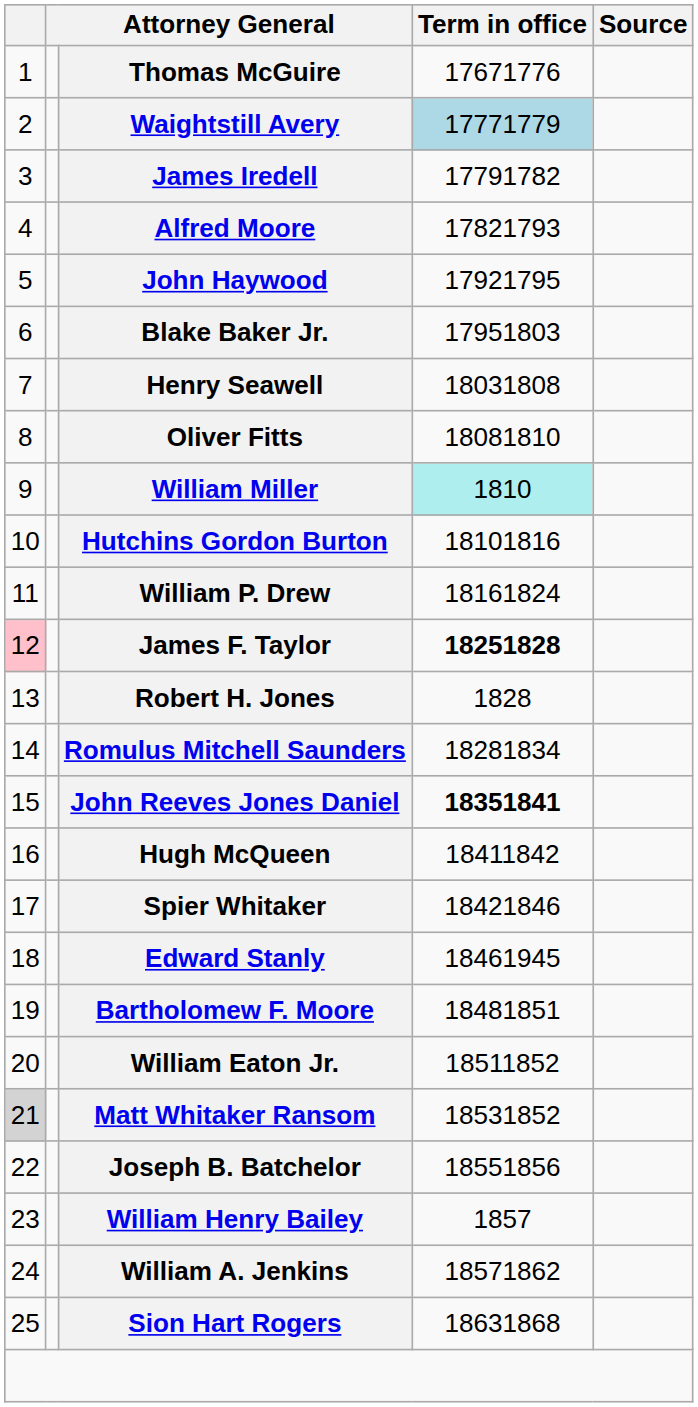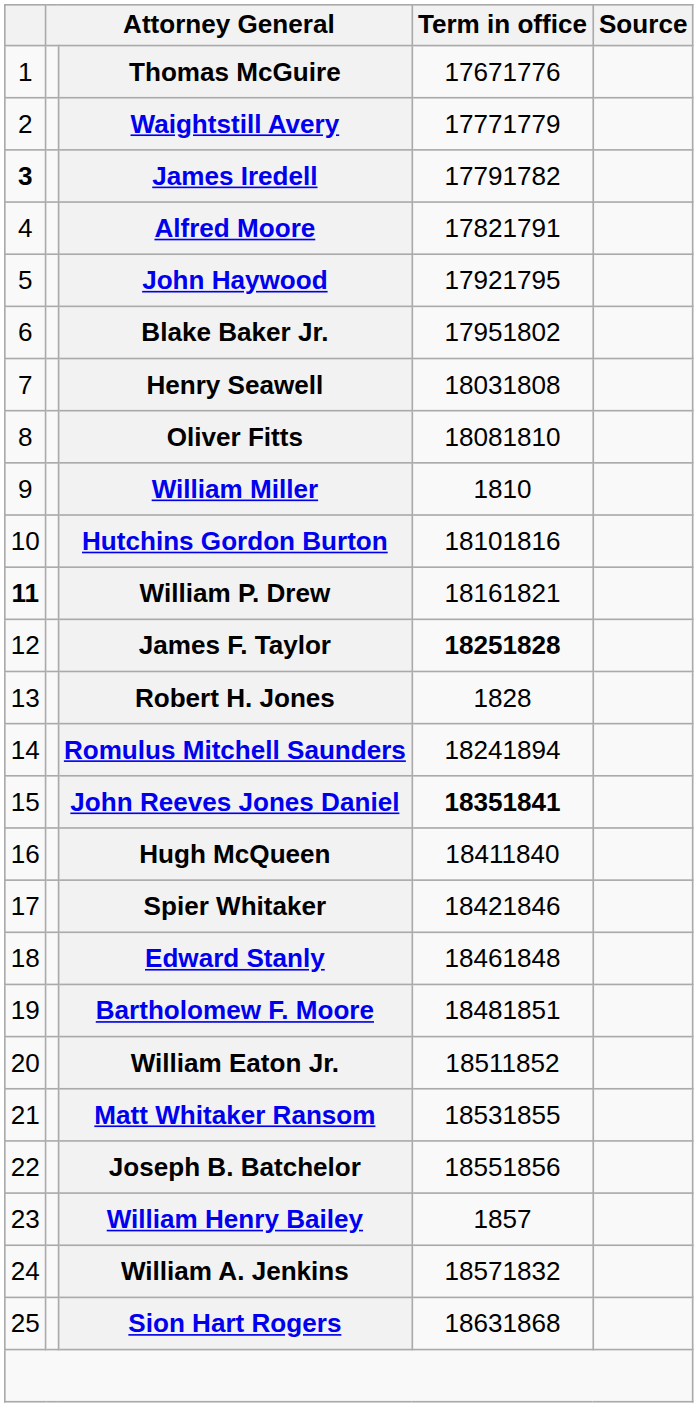 <table class="wikitable sortable" style="text-align:center;">
 <tr>
 <th scope="col" data-sort-type="number"></th>
 <th scope="col" colspan="2">Attorney General</th>
 <th scope="col">Term in office</th>
 <th scope="col">Source</th>
 </tr>
 <tr style="height:2em;">
 <td>1</td>
 <td data-sort-value="McGuire, Thomas"></td>
 <th scope="row">Thomas McGuire</th>
 <td>17671776</td>
 <td "source"></td>
 </tr>
 <tr style="height:2em;">
 <td>2</td>
 <td data-sort-value="Avery, Waightstill"></td>
 <th scope="row"><a href='#'>Waightstill Avery</a></th>
-<td style="background: lightblue;">17771779</td>
+<td>17771779</td>
 <td "source"></td>
 </tr>
 <tr style="height:2em;">
-<td>3</td>
+<td><strong>3</strong></td>
 <td data-sort-value="Iredell, James"></td>
 <th scope="row"><a href='#'>James Iredell</a></th>
 <td>17791782</td>
 <td "source"></td>
 </tr>
 <tr style="height:2em;">
 <td>4</td>
 <td data-sort-value="Moore, Alfred"></td>
 <th scope="row"><a href='#'>Alfred Moore</a></th>
-<td>17821793</td>
+<td>17821791</td>
 <td "source"></td>
 </tr>
 <tr style="height:2em;">
 <td>5</td>
 <td data-sort-value="Haywood, John"></td>
 <th scope="row"><a href='#'>John Haywood</a></th>
 <td>17921795</td>
 <td "source"></td>
 </tr>
 <tr style="height:2em;">
 <td>6</td>
 <td data-sort-value="Baker, Blake Jr."></td>
 <th scope="row">Blake Baker Jr.</th>
-<td>17951803</td>
+<td>17951802</td>
 <td "source"></td>
 </tr>
 <tr style="height:2em;">
 <td>7</td>
 <td data-sort-value="Seawell, Henry"></td>
 <th scope="row">Henry Seawell</th>
 <td>18031808</td>
 <td "source"></td>
 </tr>
 <tr style="height:2em;">
 <td>8</td>
 <td data-sort-value="Fitts, Oliver"></td>
 <th scope="row">Oliver Fitts</th>
 <td>18081810</td>
 <td "source"></td>
 </tr>
 <tr style="height:2em;">
 <td>9</td>
 <td data-sort-value="Miller, William"></td>
 <th scope="row"><a href='#'>William Miller</a></th>
-<td style="background: paleturquoise;">1810</td>
+<td>1810</td>
 <td "source"></td>
 </tr>
 <tr style="height:2em;">
 <td>10</td>
 <td data-sort-value="Burton, Hutchins Gordon"></td>
 <th scope="row"><a href='#'>Hutchins Gordon Burton</a></th>
 <td>18101816</td>
 <td "source"></td>
 </tr>
 <tr style="height:2em;">
-<td>11</td>
+<td><strong>11</strong></td>
 <td data-sort-value="Drew, William P."></td>
 <th scope="row">William P. Drew</th>
-<td>18161824</td>
+<td>18161821</td>
 <td "source"></td>
 </tr>
 <tr style="height:2em;">
-<td style="background: pink;">12</td>
+<td>12</td>
 <td data-sort-value="Taylor, James F."></td>
 <th scope="row">James F. Taylor</th>
 <td><strong>18251828</strong></td>
 <td "source"></td>
 </tr>
 <tr style="height:2em;">
 <td>13</td>
 <td data-sort-value="Jones, Robert H."></td>
 <th scope="row">Robert H. Jones</th>
 <td>1828</td>
 <td "source"></td>
 </tr>
 <tr style="height:2em;">
 <td>14</td>
 <td data-sort-value="Saunders, Romulus Mitchell"></td>
 <th scope="row"><a href='#'>Romulus Mitchell Saunders</a></th>
-<td>18281834</td>
+<td>18241894</td>
 <td "source"></td>
 </tr>
 <tr style="height:2em;">
 <td>15</td>
 <td data-sort-value="Daniel, John Reeves Jones"></td>
 <th scope="row"><a href='#'>John Reeves Jones Daniel</a></th>
 <td><strong>18351841</strong></td>
 <td "source"></td>
 </tr>
 <tr style="height:2em;">
 <td>16</td>
 <td data-sort-value="McQueen, Hugh"></td>
 <th scope="row">Hugh McQueen</th>
-<td>18411842</td>
+<td>18411840</td>
 <td "source"></td>
 </tr>
 <tr style="height:2em;">
 <td>17</td>
 <td data-sort-value="Whitaker, Spier"></td>
 <th scope="row">Spier Whitaker</th>
 <td>18421846</td>
 <td "source"></td>
 </tr>
 <tr style="height:2em;">
 <td>18</td>
 <td data-sort-value="Stanly, Edward"></td>
 <th scope="row"><a href='#'>Edward Stanly</a></th>
-<td>18461945</td>
+<td>18461848</td>
 <td "source"></td>
 </tr>
 <tr style="height:2em;">
 <td>19</td>
 <td data-sort-value="Moore, Bartholomew F."></td>
 <th scope="row"><a href='#'>Bartholomew F. Moore</a></th>
 <td>18481851</td>
 <td "source"></td>
 </tr>
 <tr style="height:2em;">
 <td>20</td>
 <td data-sort-value="Eaton, William Jr."></td>
 <th scope="row">William Eaton Jr.</th>
 <td>18511852</td>
 <td "source"></td>
 </tr>
 <tr style="height:2em;">
-<td style="background: lightgrey;">21</td>
+<td>21</td>
 <td data-sort-value="Ransom, Matt Whitaker"></td>
 <th scope="row"><a href='#'>Matt Whitaker Ransom</a></th>
-<td>18531852</td>
+<td>18531855</td>
 <td "source"></td>
 </tr>
 <tr style="height:2em;">
 <td>22</td>
 <td data-sort-value="Batchelor, Joseph B."></td>
 <th scope="row">Joseph B. Batchelor</th>
 <td>18551856</td>
 <td "source"></td>
 </tr>
 <tr style="height:2em;">
 <td>23</td>
 <td data-sort-value="Bailey, William Henry"></td>
 <th scope="row"><a href='#'>William Henry Bailey</a></th>
 <td>1857</td>
 <td "source"></td>
 </tr>
 <tr style="height:2em;">
 <td>24</td>
 <td data-sort-value="Jenkins, William A."></td>
 <th scope="row">William A. Jenkins</th>
-<td>18571862</td>
+<td>18571832</td>
 <td "source"></td>
 </tr>
 <tr style="height:2em;">
 <td>25</td>
 <td data-sort-value="Rogers, Sion Hart"></td>
 <th scope="row"><a href='#'>Sion Hart Rogers</a></th>
 <td>18631868</td>
 <td "source"></td>
 </tr>
 <tr style="height:2em;">
 </tr>
 </table>
